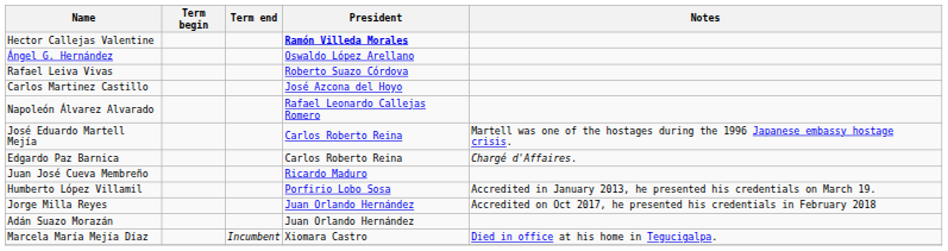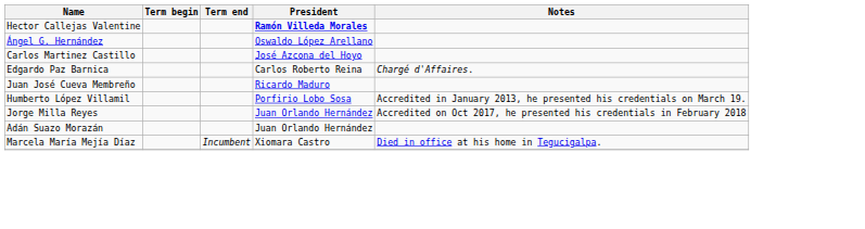 <table class="wikitable sortable">
 <tr>
 <th>Name</th>
 <th>Term begin</th>
 <th>Term end</th>
 <th>President</th>
 <th class="unsortable">Notes</th>
 </tr>
 <tr>
 <td>Hector Callejas Valentine</td>
 <td></td>
 <td></td>
 <td><strong><a href='#'>Ramón Villeda Morales</a></strong></td>
 <td></td>
 </tr>
 <tr>
 <td><a href='#'>Ángel G. Hernández</a></td>
 <td></td>
 <td></td>
 <td><a href='#'>Oswaldo López Arellano</a></td>
 <td></td>
 </tr>
 <tr>
-<td>Rafael Leiva Vivas</td>
-<td></td>
-<td></td>
-<td><a href='#'>Roberto Suazo Córdova</a></td>
-<td></td>
-</tr>
-<tr>
 <td>Carlos Martinez Castillo</td>
 <td></td>
 <td></td>
 <td><a href='#'>José Azcona del Hoyo</a></td>
 <td></td>
-</tr>
-<tr>
-<td>Napoleón Álvarez Alvarado</td>
-<td></td>
-<td></td>
-<td><a href='#'>Rafael Leonardo Callejas Romero</a></td>
-<td></td>
-</tr>
-<tr>
-<td>José Eduardo Martell Mejía</td>
-<td></td>
-<td></td>
-<td><a href='#'>Carlos Roberto Reina</a></td>
-<td>Martell was one of the hostages during the 1996 <a href='#'>Japanese embassy hostage crisis</a>.</td>
 </tr>
 <tr>
 <td>Edgardo Paz Barnica</td>
 <td></td>
 <td></td>
 <td>Carlos Roberto Reina</td>
 <td><em>Chargé d'Affaires</em>.</td>
 </tr>
 <tr>
 <td>Juan José Cueva Membreño</td>
 <td></td>
 <td></td>
 <td><a href='#'>Ricardo Maduro</a></td>
 <td></td>
 </tr>
 <tr>
 <td>Humberto López Villamil</td>
 <td></td>
 <td></td>
 <td><a href='#'>Porfirio Lobo Sosa</a></td>
 <td>Accredited in January 2013, he presented his credentials on March 19.</td>
 </tr>
 <tr>
 <td>Jorge Milla Reyes</td>
 <td></td>
 <td></td>
 <td><a href='#'>Juan Orlando Hernández</a></td>
 <td>Accredited on Oct 2017, he presented his credentials in February 2018</td>
 </tr>
 <tr>
 <td>Adán Suazo Morazán</td>
 <td></td>
 <td></td>
 <td>Juan Orlando Hernández</td>
 <td></td>
 </tr>
 <tr>
 <td>Marcela María Mejía Díaz</td>
 <td></td>
 <td><em>Incumbent</em></td>
 <td>Xiomara Castro</td>
 <td><a href='#'>Died in office</a> at his home in <a href='#'>Tegucigalpa</a>.</td>
 </tr>
 <tr>
 </tr>
 </table>
